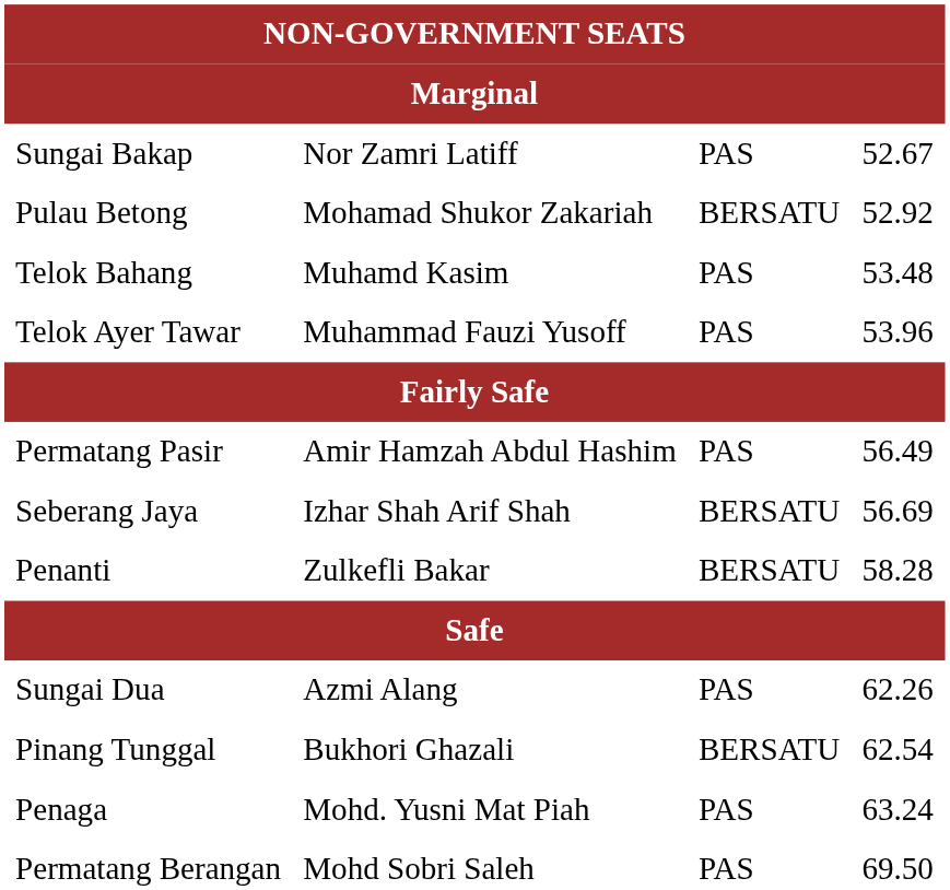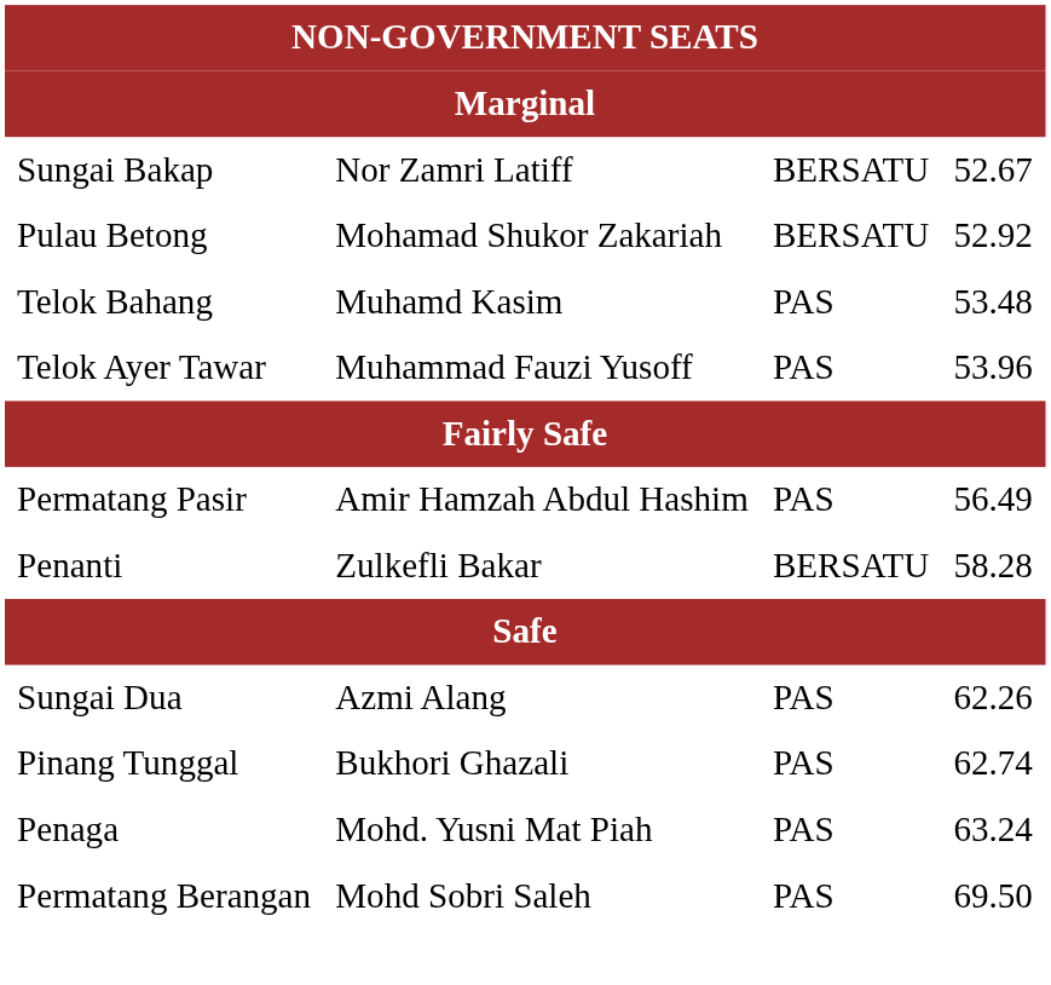 <table class="toccolours" cellpadding="5" cellspacing="0" style="float:left; margin-right:.5em; margin-top:.4em; font-size:90%;">
 <tr>
 <td colspan="4"  style="text-align:center; background:brown;color:white;"><strong>NON-GOVERNMENT SEATS</strong></td>
 </tr>
 <tr>
 <td colspan="4"  style="text-align:center; background:brown;color:white;"><strong>Marginal</strong></td>
 </tr>
 <tr>
 <td>Sungai Bakap</td>
 <td>Nor Zamri Latiff</td>
-<td>PAS</td>
+<td>BERSATU</td>
 <td style="text-align:center;">52.67</td>
 </tr>
 <tr>
 <td>Pulau Betong</td>
 <td>Mohamad Shukor Zakariah</td>
 <td>BERSATU</td>
 <td style="text-align:center;">52.92</td>
 </tr>
 <tr>
 <td>Telok Bahang</td>
 <td>Muhamd Kasim</td>
 <td>PAS</td>
 <td style="text-align:center;">53.48</td>
 </tr>
 <tr>
 <td>Telok Ayer Tawar</td>
 <td>Muhammad Fauzi Yusoff</td>
 <td>PAS</td>
 <td style="text-align:center;">53.96</td>
 </tr>
 <tr>
 <td colspan="4"  style="text-align:center; background:brown;color:white;"><strong>Fairly Safe</strong></td>
 </tr>
 <tr>
 <td>Permatang Pasir</td>
 <td>Amir Hamzah Abdul Hashim</td>
 <td>PAS</td>
 <td style="text-align:center;">56.49</td>
 </tr>
 <tr>
-<td>Seberang Jaya</td>
-<td>Izhar Shah Arif Shah</td>
-<td>BERSATU</td>
-<td style="text-align:center;">56.69</td>
-</tr>
-<tr>
 <td>Penanti</td>
 <td>Zulkefli Bakar</td>
 <td>BERSATU</td>
 <td style="text-align:center;">58.28</td>
 </tr>
 <tr>
 <td colspan="4"  style="text-align:center; background:brown;color:white;"><strong>Safe</strong></td>
 </tr>
 <tr>
 </tr>
 <tr>
 <td>Sungai Dua</td>
 <td>Azmi Alang</td>
 <td>PAS</td>
 <td style="text-align:center;">62.26</td>
 </tr>
 <tr>
 <td>Pinang Tunggal</td>
 <td>Bukhori Ghazali</td>
-<td>BERSATU</td>
-<td style="text-align:center;">62.54</td>
+<td>PAS</td>
+<td style="text-align:center;">62.74</td>
 </tr>
 <tr>
 <td>Penaga</td>
 <td>Mohd. Yusni Mat Piah</td>
 <td>PAS</td>
 <td style="text-align:center;">63.24</td>
 </tr>
 <tr>
 <td>Permatang Berangan</td>
 <td>Mohd Sobri Saleh</td>
 <td>PAS</td>
 <td style="text-align:center;">69.50</td>
 </tr>
 </table>
